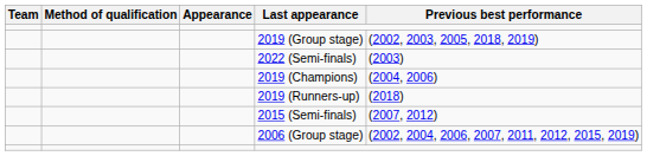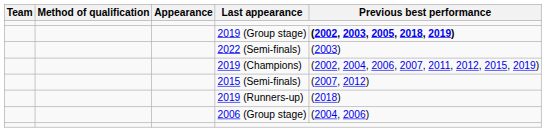 <table class="wikitable sortable">
 <tr>
 <th>Team</th>
 <th>Method of qualification</th>
 <th data-sort-type="number">Appearance</th>
 <th>Last appearance</th>
 <th>Previous best performance</th>
 </tr>
 <tr>
 <td></td>
 <td></td>
 <td></td>
 <td colspan="2"></td>
 </tr>
 <tr>
 <td></td>
 <td></td>
 <td></td>
 <td><a href='#'>2019</a> (Group stage)</td>
-<td> (<a href='#'>2002</a>, <a href='#'>2003</a>, <a href='#'>2005</a>, <a href='#'>2018</a>, <a href='#'>2019</a>)</td>
+<td><strong> (<a href='#'>2002</a>, <a href='#'>2003</a>, <a href='#'>2005</a>, <a href='#'>2018</a>, <a href='#'>2019</a>)</strong></td>
 </tr>
 <tr>
 <td></td>
 <td></td>
 <td></td>
 <td><a href='#'>2022</a> (Semi-finals)</td>
 <td> (<a href='#'>2003</a>)</td>
 </tr>
 <tr>
 <td></td>
 <td></td>
 <td></td>
 <td><a href='#'>2019</a> (Champions)</td>
-<td> (<a href='#'>2004</a>, <a href='#'>2006</a>)</td>
+<td> (<a href='#'>2002</a>, <a href='#'>2004</a>, <a href='#'>2006</a>, <a href='#'>2007</a>, <a href='#'>2011</a>, <a href='#'>2012</a>, <a href='#'>2015</a>, <a href='#'>2019</a>)</td>
+</tr>
+<tr>
+<td></td>
+<td></td>
+<td></td>
+<td><a href='#'>2015</a> (Semi-finals)</td>
+<td> (<a href='#'>2007</a>, <a href='#'>2012</a>)</td>
 </tr>
 <tr>
 <td></td>
 <td></td>
 <td></td>
 <td><a href='#'>2019</a> (Runners-up)</td>
 <td> (<a href='#'>2018</a>)</td>
 </tr>
 <tr>
 <td></td>
 <td></td>
 <td></td>
-<td><a href='#'>2015</a> (Semi-finals)</td>
-<td> (<a href='#'>2007</a>, <a href='#'>2012</a>)</td>
-</tr>
-<tr>
-<td></td>
-<td></td>
-<td></td>
 <td><a href='#'>2006</a> (Group stage)</td>
-<td> (<a href='#'>2002</a>, <a href='#'>2004</a>, <a href='#'>2006</a>, <a href='#'>2007</a>, <a href='#'>2011</a>, <a href='#'>2012</a>, <a href='#'>2015</a>, <a href='#'>2019</a>)</td>
+<td> (<a href='#'>2004</a>, <a href='#'>2006</a>)</td>
 </tr>
 <tr>
 <td></td>
 <td></td>
 <td></td>
 <td colspan="2"></td>
 </tr>
 </table>
